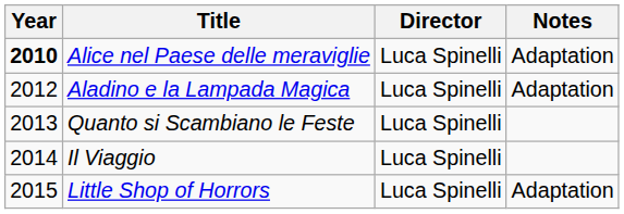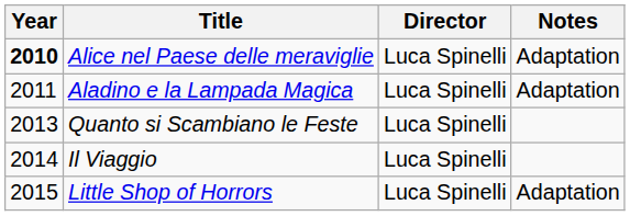 <table class="wikitable" sortable">
 <tr>
 <th scope="col">Year</th>
 <th scope="col">Title</th>
 <th scope="col">Director</th>
 <th scope="col" class="unsortable">Notes</th>
 </tr>
 <tr>
 <td><strong>2010</strong></td>
 <td><em><a href='#'>Alice nel Paese delle meraviglie</a></em></td>
 <td>Luca Spinelli</td>
 <td>Adaptation</td>
 </tr>
 <tr>
-<td>2012</td>
+<td>2011</td>
 <td><em><a href='#'>Aladino e la Lampada Magica</a></em></td>
 <td>Luca Spinelli</td>
 <td>Adaptation</td>
 </tr>
 <tr>
 <td>2013</td>
 <td><em>Quanto si Scambiano le Feste</em></td>
 <td>Luca Spinelli</td>
 <td></td>
 </tr>
 <tr>
 <td>2014</td>
 <td><em>Il Viaggio</em></td>
 <td>Luca Spinelli</td>
 <td></td>
 </tr>
 <tr>
 <td>2015</td>
 <td><em><a href='#'>Little Shop of Horrors</a></em></td>
 <td>Luca Spinelli</td>
 <td>Adaptation</td>
 </tr>
 </table>
